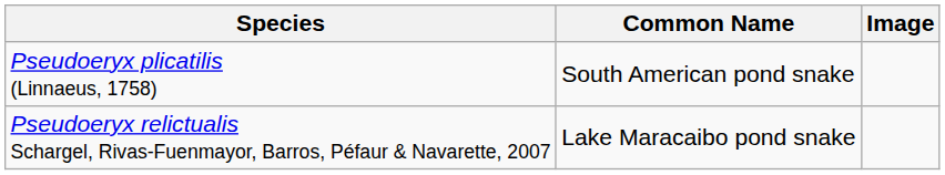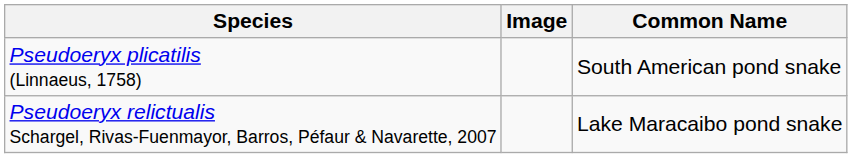 <table class="wikitable">
 <tr>
 <th>Species</th>
+<th>Image</th>
 <th>Common Name</th>
-<th>Image</th>
 </tr>
 <tr>
 <td><em><a href='#'>Pseudoeryx plicatilis</a></em><br><small>(Linnaeus, 1758)</small></td>
+<td></td>
 <td>South American pond snake</td>
-<td></td>
 </tr>
 <tr>
 <td><em><a href='#'>Pseudoeryx relictualis</a></em><br><small>Schargel, Rivas-Fuenmayor, Barros, Péfaur & Navarette, 2007</small></td>
+<td></td>
 <td>Lake Maracaibo pond snake</td>
-<td></td>
 </tr>
 </table>
